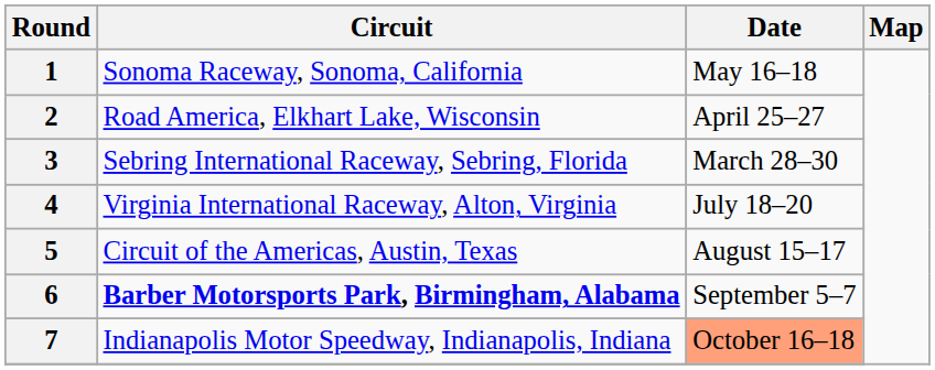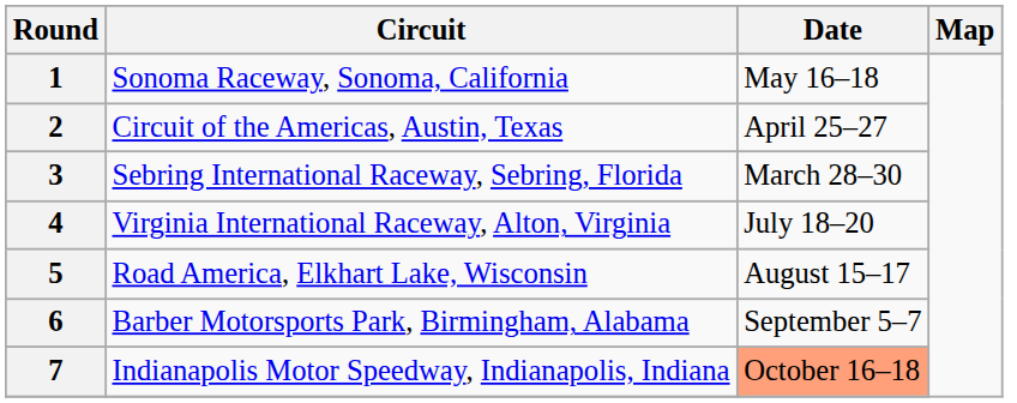 <table class="wikitable" style="font-size:85%;">
 <tr>
 <th>Round</th>
 <th>Circuit</th>
 <th>Date</th>
 <th>Map</th>
 </tr>
 <tr>
 <th>1</th>
 <td> <a href='#'>Sonoma Raceway</a>, <a href='#'>Sonoma, California</a></td>
 <td>May 16–18</td>
 <td rowspan="12"></td>
 </tr>
 <tr>
 <th>2</th>
-<td> <a href='#'>Road America</a>, <a href='#'>Elkhart Lake, Wisconsin</a></td>
+<td> <a href='#'>Circuit of the Americas</a>, <a href='#'>Austin, Texas</a></td>
 <td>April 25–27</td>
 </tr>
 <tr>
 <th>3</th>
 <td> <a href='#'>Sebring International Raceway</a>, <a href='#'>Sebring, Florida</a></td>
 <td>March 28–30</td>
 </tr>
 <tr>
 <th>4</th>
 <td> <a href='#'>Virginia International Raceway</a>, <a href='#'>Alton, Virginia</a></td>
 <td>July 18–20</td>
 </tr>
 <tr>
 <th>5</th>
-<td> <a href='#'>Circuit of the Americas</a>, <a href='#'>Austin, Texas</a></td>
+<td> <a href='#'>Road America</a>, <a href='#'>Elkhart Lake, Wisconsin</a></td>
 <td>August 15–17</td>
 </tr>
 <tr>
 <th>6</th>
-<td><strong> <a href='#'>Barber Motorsports Park</a>, <a href='#'>Birmingham, Alabama</a></strong></td>
+<td> <a href='#'>Barber Motorsports Park</a>, <a href='#'>Birmingham, Alabama</a></td>
 <td>September 5–7</td>
 </tr>
 <tr>
 <th>7</th>
 <td> <a href='#'>Indianapolis Motor Speedway</a>, <a href='#'>Indianapolis, Indiana</a></td>
 <td style="background: lightsalmon;">October 16–18</td>
 </tr>
 <tr>
 </tr>
 </table>
